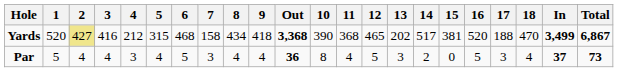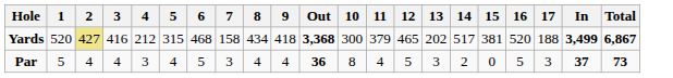 <table class="wikitable" style="text-align:center">
 <tr>
 <th>Hole</th>
 <th>1</th>
 <th>2</th>
 <th>3</th>
 <th>4</th>
 <th>5</th>
 <th>6</th>
 <th>7</th>
 <th>8</th>
 <th>9</th>
 <th>Out</th>
 <th>10</th>
 <th>11</th>
 <th>12</th>
 <th>13</th>
 <th>14</th>
 <th>15</th>
 <th>16</th>
 <th>17</th>
-<th>18</th>
 <th>In</th>
 <th>Total</th>
 </tr>
 <tr>
 <td><strong>Yards</strong></td>
 <td>520</td>
 <td style="background: khaki;">427</td>
 <td>416</td>
 <td>212</td>
 <td>315</td>
 <td>468</td>
 <td>158</td>
 <td>434</td>
 <td>418</td>
 <td><strong>3,368</strong></td>
-<td>390</td>
-<td>368</td>
+<td>300</td>
+<td>379</td>
 <td>465</td>
 <td>202</td>
 <td>517</td>
 <td>381</td>
 <td>520</td>
 <td>188</td>
-<td>470</td>
 <td><strong>3,499</strong></td>
 <td><strong>6,867</strong></td>
 </tr>
 <tr>
 <td><strong>Par</strong></td>
 <td>5</td>
 <td>4</td>
 <td>4</td>
 <td>3</td>
 <td>4</td>
 <td>5</td>
 <td>3</td>
 <td>4</td>
 <td>4</td>
 <td><strong>36</strong></td>
 <td>8</td>
 <td>4</td>
 <td>5</td>
 <td>3</td>
 <td>2</td>
 <td>0</td>
 <td>5</td>
 <td>3</td>
-<td>4</td>
 <td><strong>37</strong></td>
 <td><strong>73</strong></td>
 </tr>
 </table>
